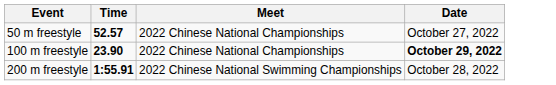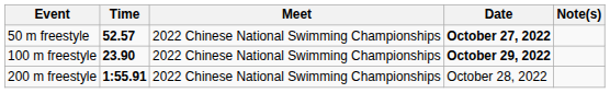 <table class="wikitable">
 <tr>
 <th>Event</th>
 <th>Time</th>
 <th>Meet</th>
 <th>Date</th>
+<th>Note(s)</th>
 </tr>
 <tr>
 <td>50 m freestyle</td>
 <td><strong>52.57</strong></td>
-<td>2022 Chinese National Championships</td>
-<td>October 27, 2022</td>
+<td>2022 Chinese National Swimming Championships</td>
+<td><strong>October 27, 2022</strong></td>
+<td></td>
 </tr>
 <tr>
 <td>100 m freestyle</td>
 <td><strong>23.90</strong></td>
-<td>2022 Chinese National Championships</td>
+<td>2022 Chinese National Swimming Championships</td>
 <td><strong>October 29, 2022</strong></td>
+<td></td>
 </tr>
 <tr>
 <td>200 m freestyle</td>
 <td><strong>1:55.91</strong></td>
 <td>2022 Chinese National Swimming Championships</td>
 <td>October 28, 2022</td>
+<td></td>
 </tr>
 </table>
